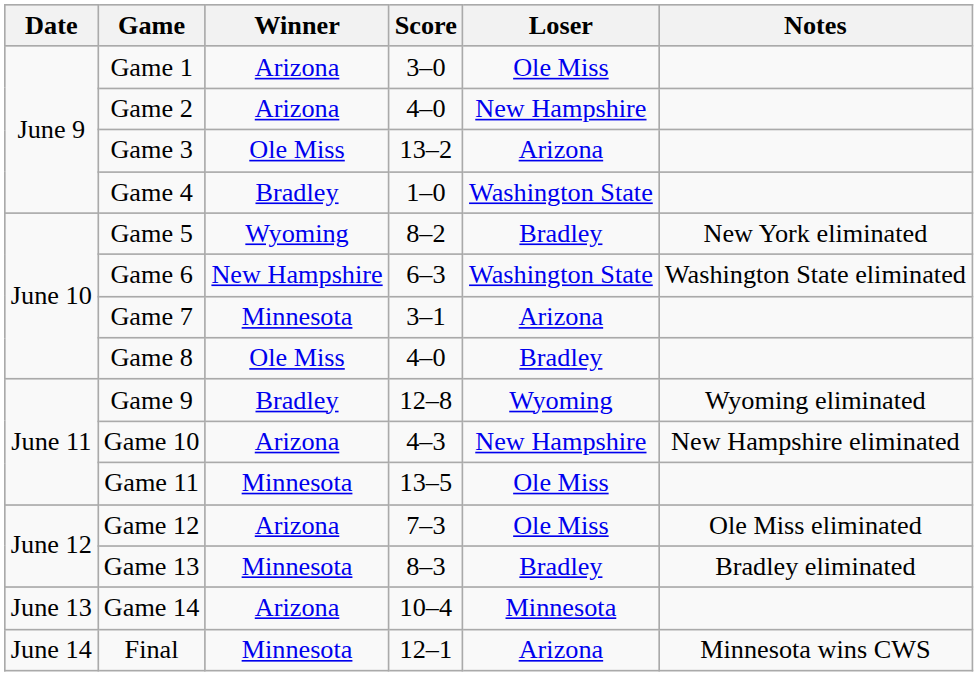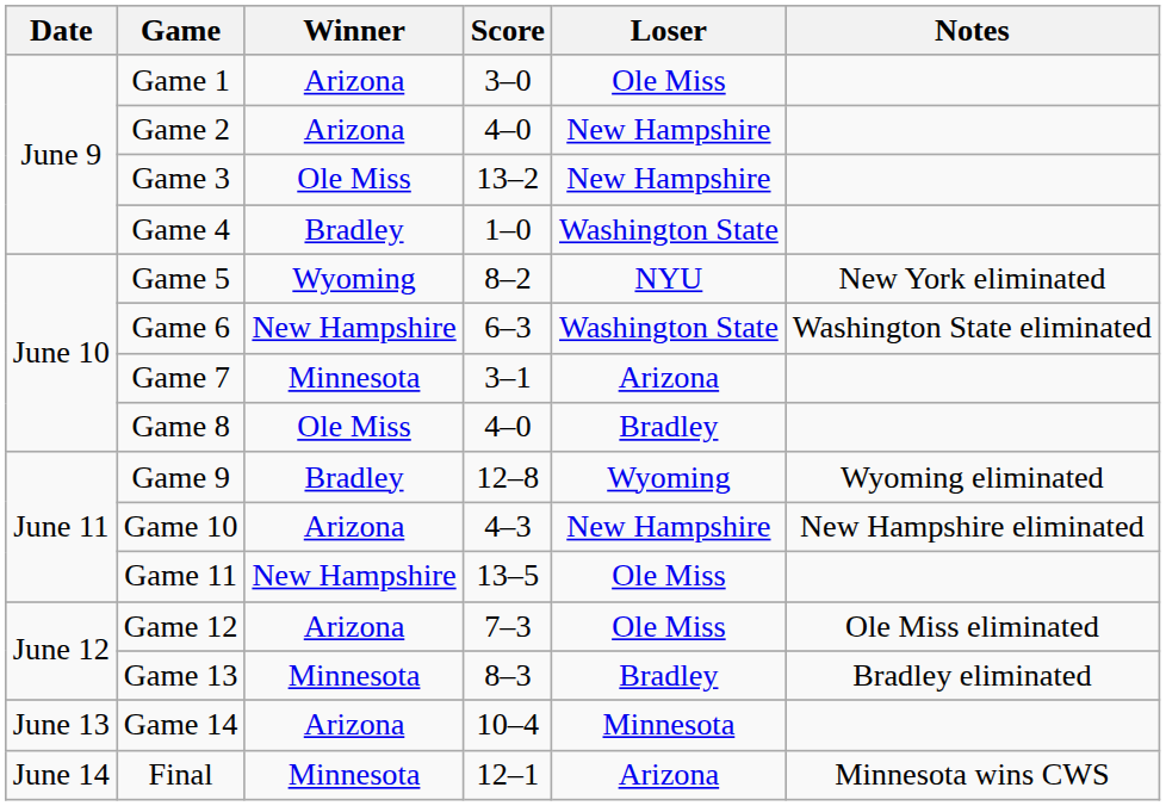 <table class="wikitable">
 <tr>
 <th>Date</th>
 <th>Game</th>
 <th>Winner</th>
 <th>Score</th>
 <th>Loser</th>
 <th>Notes</th>
 </tr>
 <tr align=center>
 <td rowspan=4>June 9</td>
 <td>Game 1</td>
 <td><a href='#'>Arizona</a></td>
 <td>3–0</td>
 <td><a href='#'>Ole Miss</a></td>
 <td></td>
 </tr>
 <tr align=center>
 <td>Game 2</td>
 <td><a href='#'>Arizona</a></td>
 <td>4–0</td>
 <td><a href='#'>New Hampshire</a></td>
 <td></td>
 </tr>
 <tr align=center>
 <td>Game 3</td>
 <td><a href='#'>Ole Miss</a></td>
 <td>13–2</td>
-<td><a href='#'>Arizona</a></td>
+<td><a href='#'>New Hampshire</a></td>
 <td></td>
 </tr>
 <tr align=center>
 <td>Game 4</td>
 <td><a href='#'>Bradley</a></td>
 <td>1–0</td>
 <td><a href='#'>Washington State</a></td>
 <td></td>
 </tr>
 <tr align=center>
 <td rowspan=4>June 10</td>
 <td>Game 5</td>
 <td><a href='#'>Wyoming</a></td>
 <td>8–2</td>
-<td><a href='#'>Bradley</a></td>
+<td><a href='#'>NYU</a></td>
 <td>New York eliminated</td>
 </tr>
 <tr align=center>
 <td>Game 6</td>
 <td><a href='#'>New Hampshire</a></td>
 <td>6–3</td>
 <td><a href='#'>Washington State</a></td>
 <td>Washington State eliminated</td>
 </tr>
 <tr align=center>
 <td>Game 7</td>
 <td><a href='#'>Minnesota</a></td>
 <td>3–1</td>
 <td><a href='#'>Arizona</a></td>
 <td></td>
 </tr>
 <tr align=center>
 <td>Game 8</td>
 <td><a href='#'>Ole Miss</a></td>
 <td>4–0</td>
 <td><a href='#'>Bradley</a></td>
 <td></td>
 </tr>
 <tr align=center>
 <td rowspan=3>June 11</td>
 <td>Game 9</td>
 <td><a href='#'>Bradley</a></td>
 <td>12–8</td>
 <td><a href='#'>Wyoming</a></td>
 <td>Wyoming eliminated</td>
 </tr>
 <tr align=center>
 <td>Game 10</td>
 <td><a href='#'>Arizona</a></td>
 <td>4–3</td>
 <td><a href='#'>New Hampshire</a></td>
 <td>New Hampshire eliminated</td>
 </tr>
 <tr align=center>
 <td>Game 11</td>
-<td><a href='#'>Minnesota</a></td>
+<td><a href='#'>New Hampshire</a></td>
 <td>13–5</td>
 <td><a href='#'>Ole Miss</a></td>
 <td></td>
 </tr>
 <tr align=center>
 <td rowspan=2>June 12</td>
 <td>Game 12</td>
 <td><a href='#'>Arizona</a></td>
 <td>7–3</td>
 <td><a href='#'>Ole Miss</a></td>
 <td>Ole Miss eliminated</td>
 </tr>
 <tr align=center>
 <td>Game 13</td>
 <td><a href='#'>Minnesota</a></td>
 <td>8–3</td>
 <td><a href='#'>Bradley</a></td>
 <td>Bradley eliminated</td>
 </tr>
 <tr align=center>
 <td>June 13</td>
 <td>Game 14</td>
 <td><a href='#'>Arizona</a></td>
 <td>10–4</td>
 <td><a href='#'>Minnesota</a></td>
 <td></td>
 </tr>
 <tr align=center>
 <td>June 14</td>
 <td>Final</td>
 <td><a href='#'>Minnesota</a></td>
 <td>12–1</td>
 <td><a href='#'>Arizona</a></td>
 <td>Minnesota wins CWS</td>
 </tr>
 </table>
